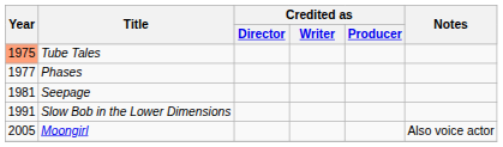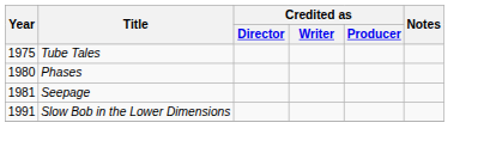 <table class="wikitable">
 <tr style="background:#ccc; text-align:center;">
 <th rowspan="2" style="width:33px;">Year</th>
 <th rowspan="2">Title</th>
 <th colspan="3">Credited as</th>
 <th rowspan="2">Notes</th>
 </tr>
 <tr>
 <th width="65"><a href='#'>Director</a></th>
 <th width="65"><a href='#'>Writer</a></th>
 <th width="65"><a href='#'>Producer</a></th>
 </tr>
 <tr>
-<td style="background: lightsalmon;">1975</td>
+<td>1975</td>
 <td><em>Tube Tales</em></td>
 <td></td>
 <td></td>
 <td></td>
 <td></td>
 </tr>
 <tr>
-<td>1977</td>
+<td>1980</td>
 <td><em>Phases</em></td>
 <td></td>
 <td></td>
 <td></td>
 <td></td>
 </tr>
 <tr>
 <td>1981</td>
 <td><em>Seepage</em></td>
 <td></td>
 <td></td>
 <td></td>
 <td></td>
 </tr>
 <tr>
 <td>1991</td>
 <td><em>Slow Bob in the Lower Dimensions</em></td>
 <td></td>
 <td></td>
 <td></td>
 <td></td>
 </tr>
 <tr>
-<td>2005</td>
-<td><em><a href='#'>Moongirl</a></em></td>
-<td></td>
-<td></td>
-<td></td>
-<td>Also voice actor</td>
-</tr>
-<tr>
 </tr>
 </table>
